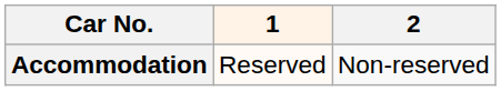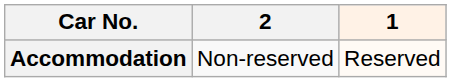 <table class="wikitable">
 <tr>
 <th>Car No.</th>
+<th>2</th>
 <th style="background: #FFF2E6">1</th>
-<th>2</th>
 </tr>
 <tr>
 <th>Accommodation</th>
+<td>Non-reserved</td>
 <td style="background: #FFFAF5">Reserved</td>
-<td>Non-reserved</td>
 </tr>
 </table>
